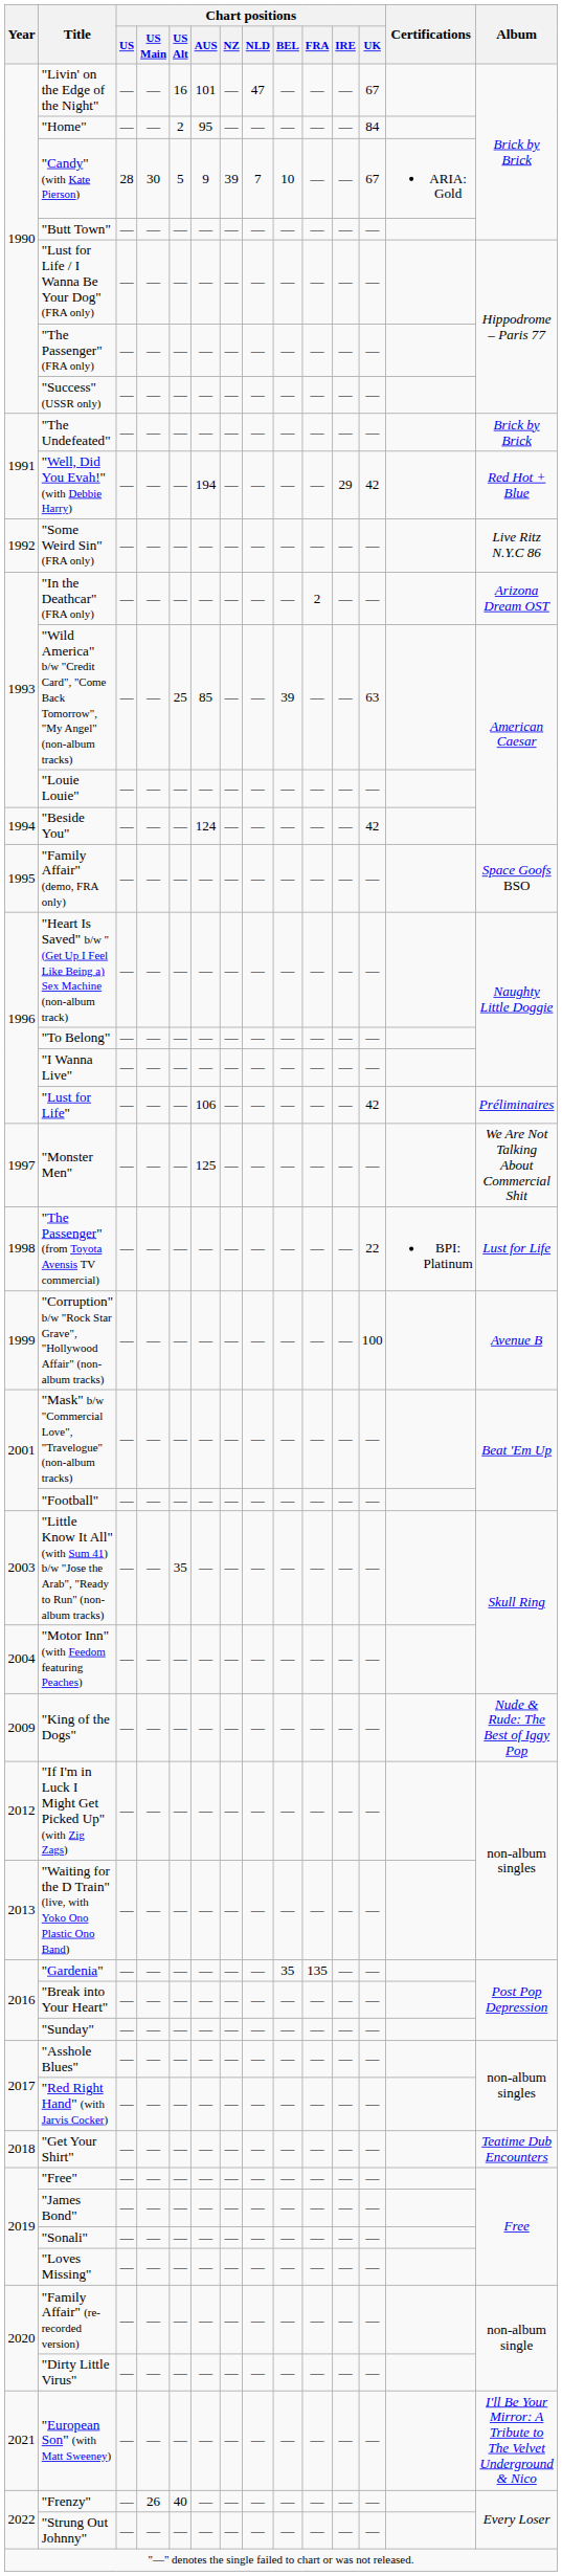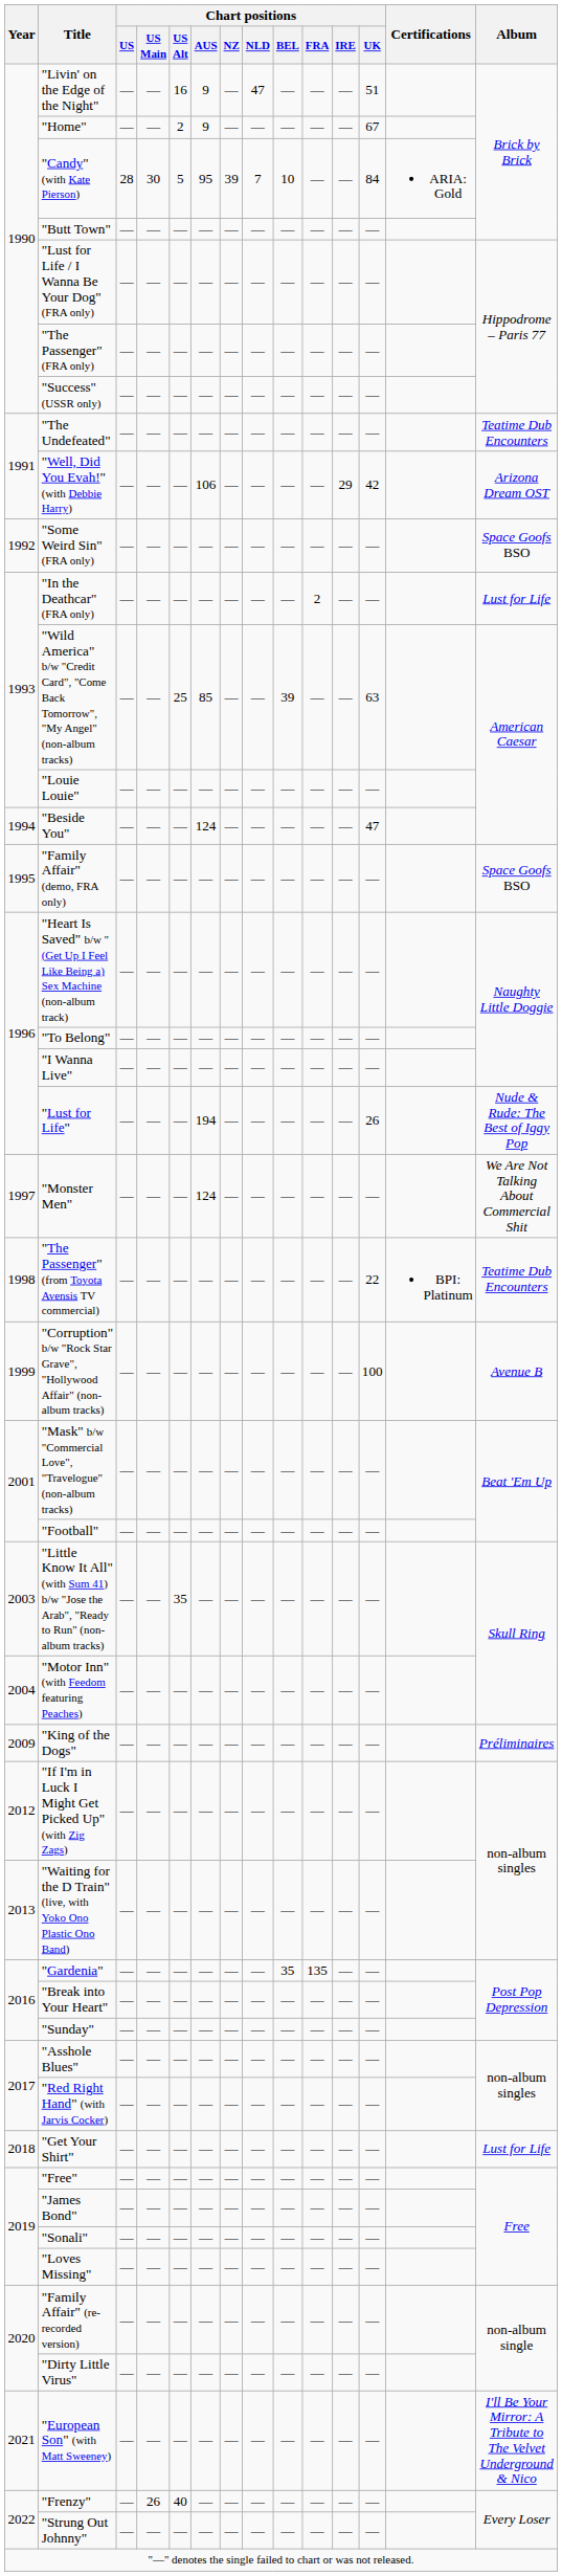 <table class="wikitable" style=text-align:center;>
 <tr>
 <th rowspan="2">Year</th>
 <th rowspan="2">Title</th>
 <th colspan="10">Chart positions</th>
 <th rowspan="2">Certifications</th>
 <th rowspan="2">Album</th>
 </tr>
 <tr style="font-">
 <th width="40"><small><a href='#'>US</a></small></th>
 <th width="40"><small><a href='#'>US<br>Main</a></small></th>
 <th width="40"><small><a href='#'>US<br>Alt</a></small></th>
 <th width="40"><small><a href='#'>AUS</a></small><br></th>
 <th width="40"><small><a href='#'>NZ</a></small><br></th>
 <th width="40"><small><a href='#'>NLD</a></small><br></th>
 <th width="40"><small><a href='#'>BEL</a></small></th>
 <th width="40"><small><a href='#'>FRA</a></small></th>
 <th width="40"><small><a href='#'>IRE</a></small></th>
 <th width="40"><small><a href='#'>UK</a></small><br></th>
 </tr>
 <tr>
 <td rowspan="7">1990</td>
 <td align="left">"Livin' on the Edge of the Night"</td>
 <td>—</td>
 <td>—</td>
 <td>16</td>
-<td>101</td>
+<td>9</td>
 <td>—</td>
 <td>47</td>
 <td>—</td>
 <td>—</td>
 <td>—</td>
-<td>67</td>
+<td>51</td>
 <td></td>
 <td rowspan="4"><em><a href='#'>Brick by Brick</a></em></td>
 </tr>
 <tr>
 <td align="left">"Home"</td>
 <td>—</td>
 <td>—</td>
 <td>2</td>
-<td>95</td>
+<td>9</td>
 <td>—</td>
 <td>—</td>
 <td>—</td>
 <td>—</td>
 <td>—</td>
-<td>84</td>
+<td>67</td>
 <td></td>
 </tr>
 <tr>
 <td align="left">"<a href='#'>Candy</a>" <small>(with <a href='#'>Kate Pierson</a>)</small></td>
 <td>28</td>
 <td>30</td>
 <td>5</td>
-<td>9</td>
+<td>95</td>
 <td>39</td>
 <td>7</td>
 <td>10</td>
 <td>—</td>
 <td>—</td>
-<td>67</td>
+<td>84</td>
 <td><br><ul><li>ARIA: Gold</li></ul></td>
 </tr>
 <tr>
 <td align="left">"Butt Town"</td>
 <td>—</td>
 <td>—</td>
 <td>—</td>
 <td>—</td>
 <td>—</td>
 <td>—</td>
 <td>—</td>
 <td>—</td>
 <td>—</td>
 <td>—</td>
 <td></td>
 </tr>
 <tr>
 <td align="left">"Lust for Life / I Wanna Be Your Dog" <small>(FRA only)</small></td>
 <td>—</td>
 <td>—</td>
 <td>—</td>
 <td>—</td>
 <td>—</td>
 <td>—</td>
 <td>—</td>
 <td>—</td>
 <td>—</td>
 <td>—</td>
 <td></td>
 <td rowspan="3"><em>Hippodrome – Paris 77</em></td>
 </tr>
 <tr>
 <td align="left">"The Passenger" <small>(FRA only)</small></td>
 <td>—</td>
 <td>—</td>
 <td>—</td>
 <td>—</td>
 <td>—</td>
 <td>—</td>
 <td>—</td>
 <td>—</td>
 <td>—</td>
 <td>—</td>
 <td></td>
 </tr>
 <tr>
 <td align="left">"Success" <small>(USSR only)</small></td>
 <td>—</td>
 <td>—</td>
 <td>—</td>
 <td>—</td>
 <td>—</td>
 <td>—</td>
 <td>—</td>
 <td>—</td>
 <td>—</td>
 <td>—</td>
 <td></td>
 </tr>
 <tr>
 <td rowspan="2">1991</td>
 <td align="left">"The Undefeated"</td>
 <td>—</td>
 <td>—</td>
 <td>—</td>
 <td>—</td>
 <td>—</td>
 <td>—</td>
 <td>—</td>
 <td>—</td>
 <td>—</td>
 <td>—</td>
 <td></td>
-<td><em><a href='#'>Brick by Brick</a></em></td>
+<td><em><a href='#'>Teatime Dub Encounters</a></em></td>
 </tr>
 <tr>
 <td align="left">"<a href='#'>Well, Did You Evah!</a>" <small>(with <a href='#'>Debbie Harry</a>)</small></td>
 <td>—</td>
 <td>—</td>
 <td>—</td>
-<td>194</td>
+<td>106</td>
 <td>—</td>
 <td>—</td>
 <td>—</td>
 <td>—</td>
 <td>29</td>
 <td>42</td>
 <td></td>
-<td><em><a href='#'>Red Hot + Blue</a></em></td>
+<td><em><a href='#'>Arizona Dream OST</a></em></td>
 </tr>
 <tr>
 <td>1992</td>
 <td align="left">"Some Weird Sin" <small>(FRA only)</small></td>
 <td>—</td>
 <td>—</td>
 <td>—</td>
 <td>—</td>
 <td>—</td>
 <td>—</td>
 <td>—</td>
 <td>—</td>
 <td>—</td>
 <td>—</td>
 <td></td>
-<td><em>Live Ritz N.Y.C 86</em></td>
+<td><em><a href='#'>Space Goofs</a></em> BSO</td>
 </tr>
 <tr>
 <td rowspan="3">1993</td>
 <td align="left">"In the Deathcar" <small>(FRA only)</small></td>
 <td>—</td>
 <td>—</td>
 <td>—</td>
 <td>—</td>
 <td>—</td>
 <td>—</td>
 <td>—</td>
 <td>2</td>
 <td>—</td>
 <td>—</td>
 <td></td>
-<td><em><a href='#'>Arizona Dream OST</a></em></td>
+<td><em><a href='#'>Lust for Life</a></em></td>
 </tr>
 <tr>
 <td align="left">"Wild America" <small>b/w "Credit Card", "Come Back Tomorrow", "My Angel" (non-album tracks)</small></td>
 <td>—</td>
 <td>—</td>
 <td>25</td>
 <td>85</td>
 <td>—</td>
 <td>—</td>
 <td>39</td>
 <td>—</td>
 <td>—</td>
 <td>63</td>
 <td></td>
 <td rowspan="3"><em><a href='#'>American Caesar</a></em></td>
 </tr>
 <tr>
 <td align="left">"Louie Louie"</td>
 <td>—</td>
 <td>—</td>
 <td>—</td>
 <td>—</td>
 <td>—</td>
 <td>—</td>
 <td>—</td>
 <td>—</td>
 <td>—</td>
 <td>—</td>
 <td></td>
 </tr>
 <tr>
 <td>1994</td>
 <td align="left">"Beside You"</td>
 <td>—</td>
 <td>—</td>
 <td>—</td>
 <td>124</td>
 <td>—</td>
 <td>—</td>
 <td>—</td>
 <td>—</td>
 <td>—</td>
-<td>42</td>
+<td>47</td>
 <td></td>
 </tr>
 <tr>
 <td>1995</td>
 <td align="left">"Family Affair" <small>(demo, FRA only)</small></td>
 <td>—</td>
 <td>—</td>
 <td>—</td>
 <td>—</td>
 <td>—</td>
 <td>—</td>
 <td>—</td>
 <td>—</td>
 <td>—</td>
 <td>—</td>
 <td></td>
 <td><em><a href='#'>Space Goofs</a></em> BSO</td>
 </tr>
 <tr>
 <td rowspan="4">1996</td>
 <td align="left">"Heart Is Saved" <small>b/w "<a href='#'>(Get Up I Feel Like Being a) Sex Machine</a> (non-album track)</small></td>
 <td>—</td>
 <td>—</td>
 <td>—</td>
 <td>—</td>
 <td>—</td>
 <td>—</td>
 <td>—</td>
 <td>—</td>
 <td>—</td>
 <td>—</td>
 <td></td>
 <td rowspan="3"><em><a href='#'>Naughty Little Doggie</a></em></td>
 </tr>
 <tr>
 <td align="left">"To Belong"</td>
 <td>—</td>
 <td>—</td>
 <td>—</td>
 <td>—</td>
 <td>—</td>
 <td>—</td>
 <td>—</td>
 <td>—</td>
 <td>—</td>
 <td>—</td>
 <td></td>
 </tr>
 <tr>
 <td align="left">"I Wanna Live"</td>
 <td>—</td>
 <td>—</td>
 <td>—</td>
 <td>—</td>
 <td>—</td>
 <td>—</td>
 <td>—</td>
 <td>—</td>
 <td>—</td>
 <td>—</td>
 <td></td>
 </tr>
 <tr>
 <td align="left">"<a href='#'>Lust for Life</a>"</td>
 <td>—</td>
 <td>—</td>
 <td>—</td>
-<td>106</td>
+<td>194</td>
 <td>—</td>
 <td>—</td>
 <td>—</td>
 <td>—</td>
 <td>—</td>
-<td>42</td>
+<td>26</td>
 <td></td>
-<td><em><a href='#'>Préliminaires</a></em></td>
+<td><em><a href='#'>Nude & Rude: The Best of Iggy Pop</a></em></td>
 </tr>
 <tr>
 <td>1997</td>
 <td align="left">"Monster Men"</td>
 <td>—</td>
 <td>—</td>
 <td>—</td>
-<td>125</td>
+<td>124</td>
 <td>—</td>
 <td>—</td>
 <td>—</td>
 <td>—</td>
 <td>—</td>
 <td>—</td>
 <td></td>
 <td><em>We Are Not Talking About Commercial Shit</em></td>
 </tr>
 <tr>
 <td>1998</td>
 <td align="left">"<a href='#'>The Passenger</a>" <small>(from <a href='#'>Toyota Avensis</a> TV commercial)</small></td>
 <td>—</td>
 <td>—</td>
 <td>—</td>
 <td>—</td>
 <td>—</td>
 <td>—</td>
 <td>—</td>
 <td>—</td>
 <td>—</td>
 <td>22</td>
 <td><br><ul><li>BPI: Platinum</li></ul></td>
-<td><em><a href='#'>Lust for Life</a></em></td>
+<td><em><a href='#'>Teatime Dub Encounters</a></em></td>
 </tr>
 <tr>
 <td>1999</td>
 <td align="left">"Corruption" <small>b/w "Rock Star Grave", "Hollywood Affair" (non-album tracks)</small></td>
 <td>—</td>
 <td>—</td>
 <td>—</td>
 <td>—</td>
 <td>—</td>
 <td>—</td>
 <td>—</td>
 <td>—</td>
 <td>—</td>
 <td>100</td>
 <td></td>
 <td><em><a href='#'>Avenue B</a></em></td>
 </tr>
 <tr>
 <td rowspan="2">2001</td>
 <td align="left">"Mask" <small>b/w "Commercial Love", "Travelogue" (non-album tracks)</small></td>
 <td>—</td>
 <td>—</td>
 <td>—</td>
 <td>—</td>
 <td>—</td>
 <td>—</td>
 <td>—</td>
 <td>—</td>
 <td>—</td>
 <td>—</td>
 <td></td>
 <td rowspan="2"><em><a href='#'>Beat 'Em Up</a></em></td>
 </tr>
 <tr>
 <td align="left">"Football"</td>
 <td>—</td>
 <td>—</td>
 <td>—</td>
 <td>—</td>
 <td>—</td>
 <td>—</td>
 <td>—</td>
 <td>—</td>
 <td>—</td>
 <td>—</td>
 <td></td>
 </tr>
 <tr>
 <td>2003</td>
 <td align="left">"Little Know It All" <small>(with <a href='#'>Sum 41</a>) b/w "Jose the Arab", "Ready to Run" (non-album tracks)</small></td>
 <td>—</td>
 <td>—</td>
 <td>35</td>
 <td>—</td>
 <td>—</td>
 <td>—</td>
 <td>—</td>
 <td>—</td>
 <td>—</td>
 <td>—</td>
 <td></td>
 <td rowspan="2"><em><a href='#'>Skull Ring</a></em></td>
 </tr>
 <tr>
 <td>2004</td>
 <td align="left">"Motor Inn" <small>(with <a href='#'>Feedom</a> featuring <a href='#'>Peaches</a>)</small></td>
 <td>—</td>
 <td>—</td>
 <td>—</td>
 <td>—</td>
 <td>—</td>
 <td>—</td>
 <td>—</td>
 <td>—</td>
 <td>—</td>
 <td>—</td>
 <td></td>
 </tr>
 <tr>
 <td>2009</td>
 <td align="left">"King of the Dogs"</td>
 <td>—</td>
 <td>—</td>
 <td>—</td>
 <td>—</td>
 <td>—</td>
 <td>—</td>
 <td>—</td>
 <td>—</td>
 <td>—</td>
 <td>—</td>
 <td></td>
-<td><em><a href='#'>Nude & Rude: The Best of Iggy Pop</a></em></td>
+<td><em><a href='#'>Préliminaires</a></em></td>
 </tr>
 <tr>
 <td>2012</td>
 <td align="left">"If I'm in Luck I Might Get Picked Up" <small>(with <a href='#'>Zig Zags</a>)</small></td>
 <td>—</td>
 <td>—</td>
 <td>—</td>
 <td>—</td>
 <td>—</td>
 <td>—</td>
 <td>—</td>
 <td>—</td>
 <td>—</td>
 <td>—</td>
 <td></td>
 <td rowspan="2">non-album singles</td>
 </tr>
 <tr>
 <td>2013</td>
 <td align="left">"Waiting for the D Train" <small>(live, with <a href='#'>Yoko Ono</a> <a href='#'>Plastic Ono Band</a>)</small></td>
 <td>—</td>
 <td>—</td>
 <td>—</td>
 <td>—</td>
 <td>—</td>
 <td>—</td>
 <td>—</td>
 <td>—</td>
 <td>—</td>
 <td>—</td>
 <td></td>
 </tr>
 <tr>
 <td rowspan="3">2016</td>
 <td align="left">"<a href='#'>Gardenia</a>"</td>
 <td>—</td>
 <td>—</td>
 <td>—</td>
 <td>—</td>
 <td>—</td>
 <td>—</td>
 <td>35</td>
 <td>135</td>
 <td>—</td>
 <td>—</td>
 <td></td>
 <td rowspan="3"><em><a href='#'>Post Pop Depression</a></em></td>
 </tr>
 <tr>
 <td align="left">"Break into Your Heart"</td>
 <td>—</td>
 <td>—</td>
 <td>—</td>
 <td>—</td>
 <td>—</td>
 <td>—</td>
 <td>—</td>
 <td>—</td>
 <td>—</td>
 <td>—</td>
 <td></td>
 </tr>
 <tr>
 <td align="left">"Sunday"</td>
 <td>—</td>
 <td>—</td>
 <td>—</td>
 <td>—</td>
 <td>—</td>
 <td>—</td>
 <td>—</td>
 <td>—</td>
 <td>—</td>
 <td>—</td>
 <td></td>
 </tr>
 <tr>
 <td rowspan="2">2017</td>
 <td align="left">"Asshole Blues"</td>
 <td>—</td>
 <td>—</td>
 <td>—</td>
 <td>—</td>
 <td>—</td>
 <td>—</td>
 <td>—</td>
 <td>—</td>
 <td>—</td>
 <td>—</td>
 <td></td>
 <td rowspan="2">non-album singles</td>
 </tr>
 <tr>
 <td align="left">"<a href='#'>Red Right Hand</a>" <small>(with <a href='#'>Jarvis Cocker</a>)</small></td>
 <td>—</td>
 <td>—</td>
 <td>—</td>
 <td>—</td>
 <td>—</td>
 <td>—</td>
 <td>—</td>
 <td>—</td>
 <td>—</td>
 <td>—</td>
 <td></td>
 </tr>
 <tr>
 <td>2018</td>
 <td align="left">"Get Your Shirt"</td>
 <td>—</td>
 <td>—</td>
 <td>—</td>
 <td>—</td>
 <td>—</td>
 <td>—</td>
 <td>—</td>
 <td>—</td>
 <td>—</td>
 <td>—</td>
 <td></td>
-<td><em><a href='#'>Teatime Dub Encounters</a></em></td>
+<td><em><a href='#'>Lust for Life</a></em></td>
 </tr>
 <tr>
 <td rowspan="4">2019</td>
 <td align="left">"Free"</td>
 <td>—</td>
 <td>—</td>
 <td>—</td>
 <td>—</td>
 <td>—</td>
 <td>—</td>
 <td>—</td>
 <td>—</td>
 <td>—</td>
 <td>—</td>
 <td></td>
 <td rowspan="4"><em><a href='#'>Free</a></em></td>
 </tr>
 <tr>
 <td align="left">"James Bond"</td>
 <td>—</td>
 <td>—</td>
 <td>—</td>
 <td>—</td>
 <td>—</td>
 <td>—</td>
 <td>—</td>
 <td>—</td>
 <td>—</td>
 <td>—</td>
 <td></td>
 </tr>
 <tr>
 <td align="left">"Sonali"</td>
 <td>—</td>
 <td>—</td>
 <td>—</td>
 <td>—</td>
 <td>—</td>
 <td>—</td>
 <td>—</td>
 <td>—</td>
 <td>—</td>
 <td>—</td>
 <td></td>
 </tr>
 <tr>
 <td align="left">"Loves Missing"</td>
 <td>—</td>
 <td>—</td>
 <td>—</td>
 <td>—</td>
 <td>—</td>
 <td>—</td>
 <td>—</td>
 <td>—</td>
 <td>—</td>
 <td>—</td>
 <td></td>
 </tr>
 <tr>
 <td rowspan="2">2020</td>
 <td align="left">"Family Affair" <small>(re-recorded version)</small></td>
 <td>—</td>
 <td>—</td>
 <td>—</td>
 <td>—</td>
 <td>—</td>
 <td>—</td>
 <td>—</td>
 <td>—</td>
 <td>—</td>
 <td>—</td>
 <td></td>
 <td rowspan="2">non-album single</td>
 </tr>
 <tr>
 <td align="left">"Dirty Little Virus"</td>
 <td>—</td>
 <td>—</td>
 <td>—</td>
 <td>—</td>
 <td>—</td>
 <td>—</td>
 <td>—</td>
 <td>—</td>
 <td>—</td>
 <td>—</td>
 <td></td>
 </tr>
 <tr>
 <td>2021</td>
 <td align="left">"<a href='#'>European Son</a>" <small>(with <a href='#'>Matt Sweeney</a>)</small></td>
 <td>—</td>
 <td>—</td>
 <td>—</td>
 <td>—</td>
 <td>—</td>
 <td>—</td>
 <td>—</td>
 <td>—</td>
 <td>—</td>
 <td>—</td>
 <td></td>
 <td><em><a href='#'>I'll Be Your Mirror: A Tribute to The Velvet Underground & Nico</a></em></td>
 </tr>
 <tr>
 <td rowspan="2">2022</td>
 <td align="left">"Frenzy"</td>
 <td>—</td>
 <td>26</td>
 <td>40</td>
 <td>—</td>
 <td>—</td>
 <td>—</td>
 <td>—</td>
 <td>—</td>
 <td>—</td>
 <td>—</td>
 <td></td>
 <td rowspan="2"><em>Every Loser</em></td>
 </tr>
 <tr>
 <td align="left">"Strung Out Johnny"</td>
 <td>—</td>
 <td>—</td>
 <td>—</td>
 <td>—</td>
 <td>—</td>
 <td>—</td>
 <td>—</td>
 <td>—</td>
 <td>—</td>
 <td>—</td>
 <td></td>
 </tr>
 <tr>
 <td colspan="14" align="center"><small>"—" denotes the single failed to chart or was not released.</small></td>
 </tr>
 </table>
